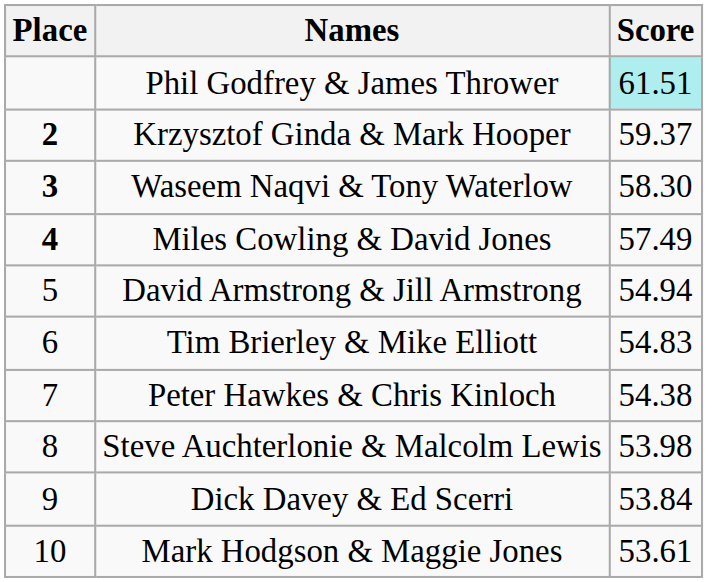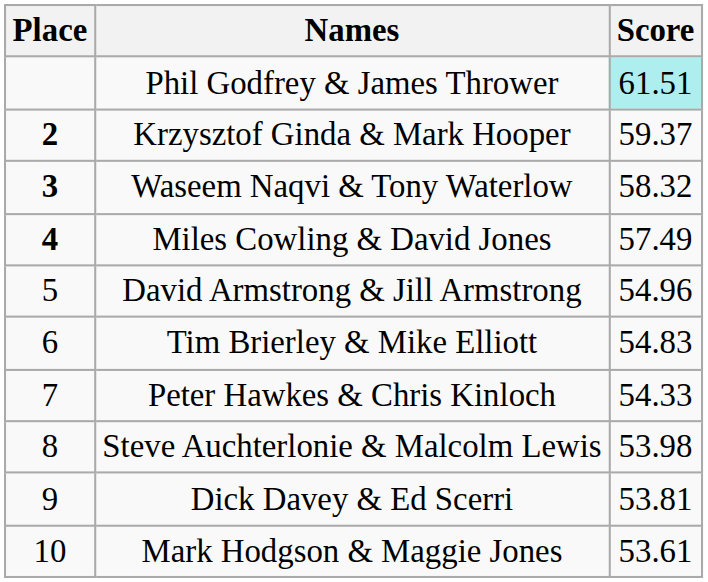 <table class="wikitable" style="text-align:center;">
 <tr>
 <th>Place</th>
 <th>Names</th>
 <th>Score</th>
 </tr>
 <tr>
 <td></td>
 <td>Phil Godfrey & James Thrower</td>
 <td style="background: paleturquoise;">61.51</td>
 </tr>
 <tr>
 <td><strong>2</strong></td>
 <td>Krzysztof Ginda & Mark Hooper</td>
 <td>59.37</td>
 </tr>
 <tr>
 <td><strong>3</strong></td>
 <td>Waseem Naqvi & Tony Waterlow</td>
-<td>58.30</td>
+<td>58.32</td>
 </tr>
 <tr>
 <td><strong>4</strong></td>
 <td>Miles Cowling & David Jones</td>
 <td>57.49</td>
 </tr>
 <tr>
 <td>5</td>
 <td>David Armstrong & Jill Armstrong</td>
-<td>54.94</td>
+<td>54.96</td>
 </tr>
 <tr>
 <td>6</td>
 <td>Tim Brierley & Mike Elliott</td>
 <td>54.83</td>
 </tr>
 <tr>
 <td>7</td>
 <td>Peter Hawkes & Chris Kinloch</td>
-<td>54.38</td>
+<td>54.33</td>
 </tr>
 <tr>
 <td>8</td>
 <td>Steve Auchterlonie & Malcolm Lewis</td>
 <td>53.98</td>
 </tr>
 <tr>
 <td>9</td>
 <td>Dick Davey & Ed Scerri</td>
-<td>53.84</td>
+<td>53.81</td>
 </tr>
 <tr>
 <td>10</td>
 <td>Mark Hodgson & Maggie Jones</td>
 <td>53.61</td>
 </tr>
 </table>
